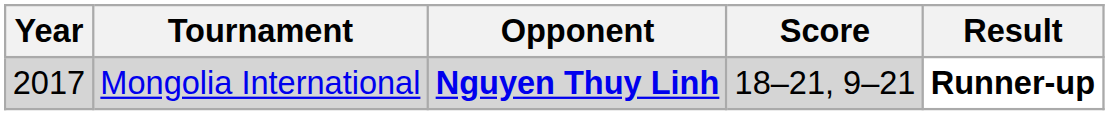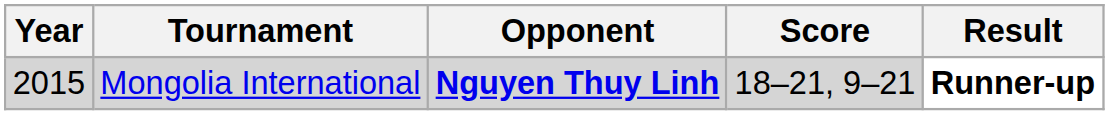 <table class="sortable wikitable" style="font-size: 90%;">
 <tr>
 <th>Year</th>
 <th>Tournament</th>
 <th>Opponent</th>
 <th>Score</th>
 <th>Result</th>
 </tr>
 <tr style="background:#D5D5D5">
-<td align="center">2017</td>
+<td align="center">2015</td>
 <td align="left"><a href='#'>Mongolia International</a></td>
 <td align="left"><strong> <a href='#'>Nguyen Thuy Linh</a></strong></td>
 <td align="left">18–21, 9–21</td>
 <td style="text-align:left; background:white"> <strong>Runner-up</strong></td>
 </tr>
 </table>
